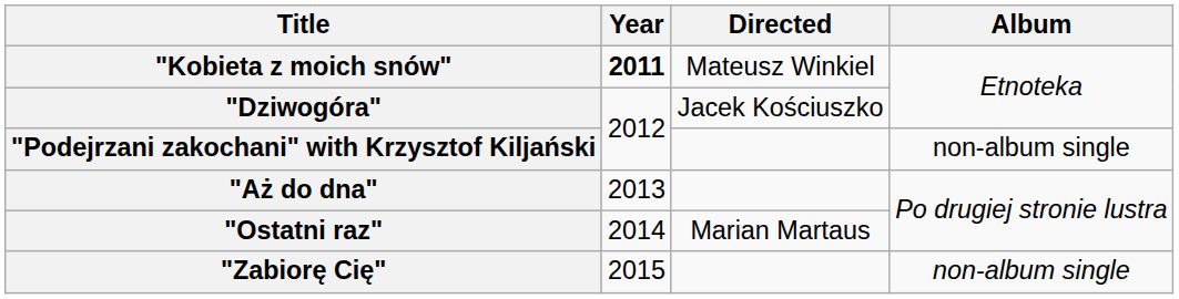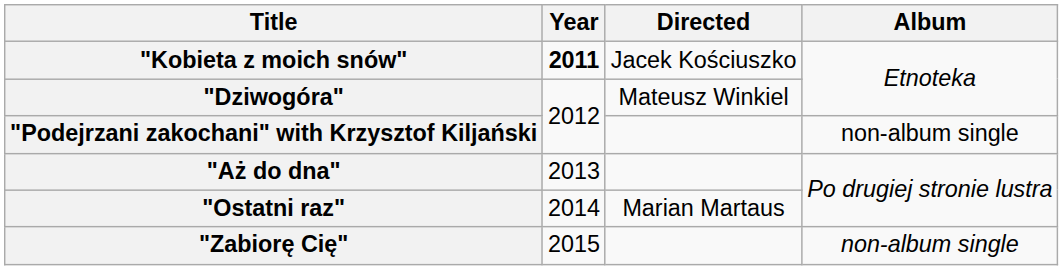 <table class="wikitable plainrowheaders" style="text-align:center;">
 <tr>
 <th scope="col">Title</th>
 <th scope="col">Year</th>
 <th scope="col">Directed</th>
 <th scope="col">Album</th>
 </tr>
 <tr>
 <th scope="row">"Kobieta z moich snów"</th>
 <td><strong>2011</strong></td>
-<td>Mateusz Winkiel</td>
+<td>Jacek Kościuszko</td>
 <td rowspan=2><em>Etnoteka</em></td>
 </tr>
 <tr>
 <th scope="row">"Dziwogóra"</th>
 <td rowspan=2>2012</td>
-<td>Jacek Kościuszko</td>
+<td>Mateusz Winkiel</td>
 </tr>
 <tr>
 <th scope="row">"Podejrzani zakochani" with Krzysztof Kiljański</th>
 <td></td>
 <td>non-album single</td>
 </tr>
 <tr>
 <th scope="row">"Aż do dna"</th>
 <td>2013</td>
 <td></td>
 <td rowspan=2><em>Po drugiej stronie lustra</em></td>
 </tr>
 <tr>
 <th scope="row">"Ostatni raz"</th>
 <td>2014</td>
 <td>Marian Martaus</td>
 </tr>
 <tr>
 <th scope="row">"Zabiorę Cię"</th>
 <td>2015</td>
 <td></td>
 <td rowspan=2><em>non-album single</em></td>
 </tr>
 </table>
